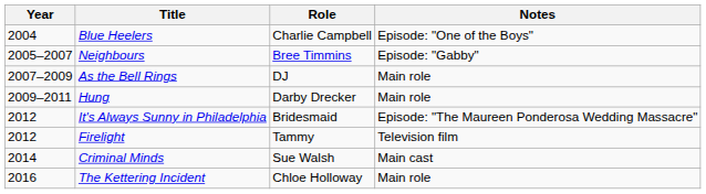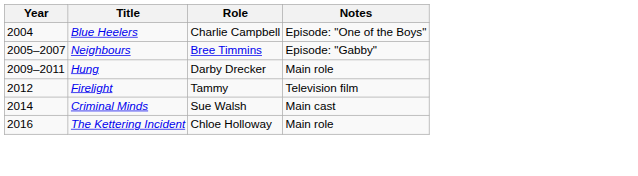 <table class="wikitable sortable">
 <tr>
 <th>Year</th>
 <th>Title</th>
 <th>Role</th>
 <th class="unsortable">Notes</th>
 </tr>
 <tr>
 <td>2004</td>
 <td><em><a href='#'>Blue Heelers</a></em></td>
 <td>Charlie Campbell</td>
 <td>Episode: "One of the Boys"</td>
 </tr>
 <tr>
 <td>2005–2007</td>
 <td><em><a href='#'>Neighbours</a></em></td>
 <td><a href='#'>Bree Timmins</a></td>
 <td>Episode: "Gabby"</td>
 </tr>
 <tr>
-<td>2007–2009</td>
-<td><em><a href='#'>As the Bell Rings</a></em></td>
-<td>DJ</td>
-<td>Main role</td>
-</tr>
-<tr>
 <td>2009–2011</td>
 <td><em><a href='#'>Hung</a></em></td>
 <td>Darby Drecker</td>
 <td>Main role</td>
-</tr>
-<tr>
-<td>2012</td>
-<td><em><a href='#'>It's Always Sunny in Philadelphia</a></em></td>
-<td>Bridesmaid</td>
-<td>Episode: "The Maureen Ponderosa Wedding Massacre"</td>
 </tr>
 <tr>
 <td>2012</td>
 <td><em><a href='#'>Firelight</a></em></td>
 <td>Tammy</td>
 <td>Television film</td>
 </tr>
 <tr>
 <td>2014</td>
 <td><em><a href='#'>Criminal Minds</a></em></td>
 <td>Sue Walsh</td>
 <td>Main cast</td>
 </tr>
 <tr>
 <td>2016</td>
 <td><em><a href='#'>The Kettering Incident</a></em></td>
 <td>Chloe Holloway</td>
 <td>Main role</td>
 </tr>
 </table>
